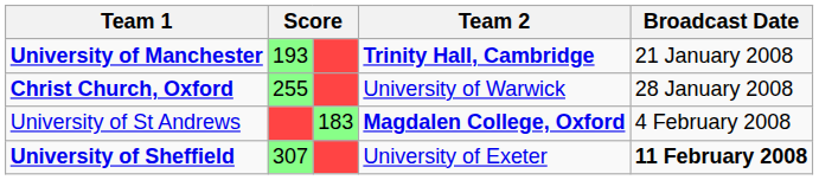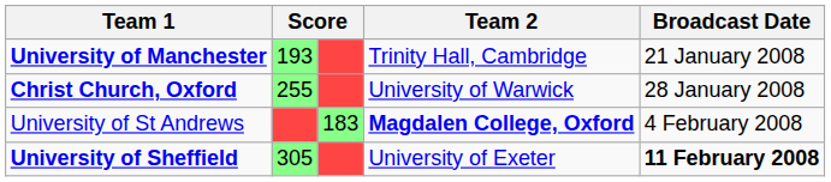 <table class="wikitable" border="1">
 <tr>
 <th>Team 1</th>
 <th colspan=2>Score</th>
 <th>Team 2</th>
 <th>Broadcast Date</th>
 </tr>
 <tr>
 <td><strong><a href='#'>University of Manchester</a></strong></td>
 <td style="background:#88ff88">193</td>
 <td style="background:#ff4444"></td>
-<td><strong><a href='#'>Trinity Hall, Cambridge</a></strong></td>
+<td><a href='#'>Trinity Hall, Cambridge</a></td>
 <td>21 January 2008</td>
 </tr>
 <tr>
 <td><strong><a href='#'>Christ Church, Oxford</a></strong></td>
 <td style="background:#88ff88">255</td>
 <td style="background:#ff4444"></td>
 <td><a href='#'>University of Warwick</a></td>
 <td>28 January 2008</td>
 </tr>
 <tr>
 <td><a href='#'>University of St Andrews</a></td>
 <td style="background:#ff4444"></td>
 <td style="background:#88ff88">183</td>
 <td><strong><a href='#'>Magdalen College, Oxford</a></strong></td>
 <td>4 February 2008</td>
 </tr>
 <tr>
 <td><strong><a href='#'>University of Sheffield</a></strong></td>
-<td style="background:#88ff88">307</td>
+<td style="background:#88ff88">305</td>
 <td style="background:#ff4444"></td>
 <td><a href='#'>University of Exeter</a></td>
 <td><strong>11 February 2008</strong></td>
 </tr>
 </table>
